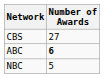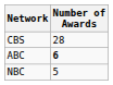 <table class="wikitable">
 <tr>
 <th>Network</th>
 <th>Number of<br>Awards</th>
 </tr>
 <tr>
 <td>CBS</td>
-<td>27</td>
+<td>28</td>
 </tr>
 <tr>
 <td>ABC</td>
 <td><strong>6</strong></td>
 </tr>
 <tr>
 <td>NBC</td>
 <td>5</td>
 </tr>
 </table>
